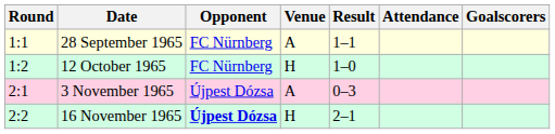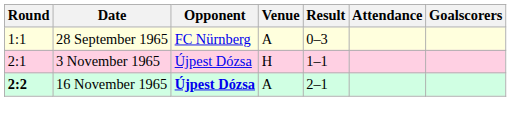 <table class="wikitable">
 <tr>
 <th>Round</th>
 <th>Date</th>
 <th>Opponent</th>
 <th>Venue</th>
 <th>Result</th>
 <th>Attendance</th>
 <th>Goalscorers</th>
 </tr>
 <tr style="background-color: #ffffdd;">
 <td>1:1</td>
 <td>28 September 1965</td>
 <td> <a href='#'>FC Nürnberg</a></td>
 <td>A</td>
-<td>1–1</td>
-<td></td>
-<td></td>
-</tr>
-<tr style="background-color: #d0ffe3;">
-<td>1:2</td>
-<td>12 October 1965</td>
-<td> <a href='#'>FC Nürnberg</a></td>
-<td>H</td>
-<td>1–0</td>
+<td>0–3</td>
 <td></td>
 <td></td>
 </tr>
 <tr style="background-color: #ffd0e3;">
 <td>2:1</td>
 <td>3 November 1965</td>
 <td> <a href='#'>Újpest Dózsa</a></td>
-<td>A</td>
-<td>0–3</td>
+<td>H</td>
+<td>1–1</td>
 <td></td>
 <td></td>
 </tr>
 <tr style="background-color: #d0ffe3;">
-<td>2:2</td>
+<td><strong>2:2</strong></td>
 <td>16 November 1965</td>
 <td><strong> <a href='#'>Újpest Dózsa</a></strong></td>
-<td>H</td>
+<td>A</td>
 <td>2–1</td>
 <td></td>
 <td></td>
 </tr>
 </table>
